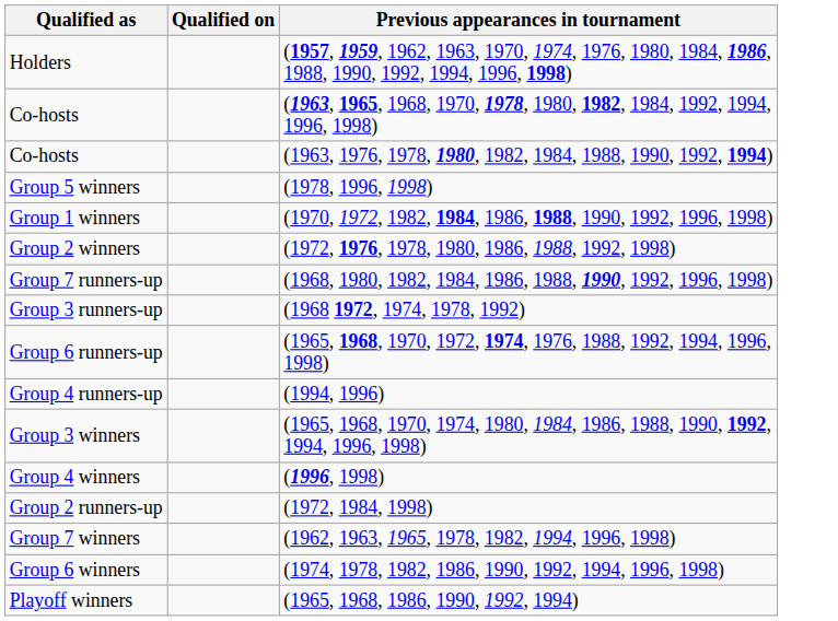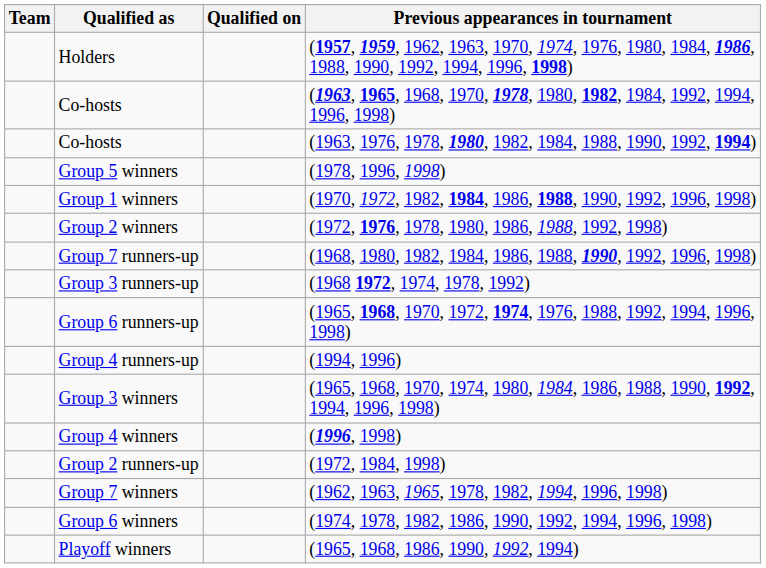 <table class="wikitable sortable" style="text-align:left;">
 <tr>
+<th>Team</th>
 <th>Qualified as</th>
 <th>Qualified on</th>
 <th>Previous appearances in tournament</th>
 </tr>
 <tr>
+<td></td>
 <td>Holders</td>
 <td></td>
 <td> (<strong><a href='#'>1957</a></strong>, <strong><em><a href='#'>1959</a></em></strong>, <a href='#'>1962</a>, <a href='#'>1963</a>, <a href='#'>1970</a>, <em><a href='#'>1974</a></em>, <a href='#'>1976</a>, <a href='#'>1980</a>, <a href='#'>1984</a>, <strong><em><a href='#'>1986</a></em></strong>,<br><a href='#'>1988</a>, <a href='#'>1990</a>, <a href='#'>1992</a>, <a href='#'>1994</a>, <a href='#'>1996</a>, <strong><a href='#'>1998</a></strong>)</td>
 </tr>
 <tr>
+<td></td>
 <td>Co-hosts</td>
 <td></td>
 <td> (<strong><em><a href='#'>1963</a></em></strong>, <strong><a href='#'>1965</a></strong>, <a href='#'>1968</a>, <a href='#'>1970</a>, <strong><em><a href='#'>1978</a></em></strong>, <a href='#'>1980</a>, <strong><a href='#'>1982</a></strong>, <a href='#'>1984</a>, <a href='#'>1992</a>, <a href='#'>1994</a>,<br><a href='#'>1996</a>, <a href='#'>1998</a>)</td>
 </tr>
 <tr>
+<td></td>
 <td>Co-hosts</td>
 <td></td>
 <td> (<a href='#'>1963</a>, <a href='#'>1976</a>, <a href='#'>1978</a>, <strong><em><a href='#'>1980</a></em></strong>, <a href='#'>1982</a>, <a href='#'>1984</a>, <a href='#'>1988</a>, <a href='#'>1990</a>, <a href='#'>1992</a>, <strong><a href='#'>1994</a></strong>)</td>
 </tr>
 <tr>
+<td></td>
 <td><a href='#'>Group 5</a> winners</td>
 <td></td>
 <td> (<a href='#'>1978</a>, <a href='#'>1996</a>, <em><a href='#'>1998</a></em>)</td>
 </tr>
 <tr>
+<td></td>
 <td><a href='#'>Group 1</a> winners</td>
 <td></td>
 <td> (<a href='#'>1970</a>, <em><a href='#'>1972</a></em>, <a href='#'>1982</a>, <strong><a href='#'>1984</a></strong>, <a href='#'>1986</a>, <strong><a href='#'>1988</a></strong>, <a href='#'>1990</a>, <a href='#'>1992</a>, <a href='#'>1996</a>, <a href='#'>1998</a>)</td>
 </tr>
 <tr>
+<td></td>
 <td><a href='#'>Group 2</a> winners</td>
 <td></td>
 <td> (<a href='#'>1972</a>, <strong><a href='#'>1976</a></strong>, <a href='#'>1978</a>, <a href='#'>1980</a>, <a href='#'>1986</a>, <em><a href='#'>1988</a></em>, <a href='#'>1992</a>, <a href='#'>1998</a>)</td>
 </tr>
 <tr>
+<td></td>
 <td><a href='#'>Group 7</a> runners-up</td>
 <td></td>
 <td> (<a href='#'>1968</a>, <a href='#'>1980</a>, <a href='#'>1982</a>, <a href='#'>1984</a>, <a href='#'>1986</a>, <a href='#'>1988</a>, <strong><em><a href='#'>1990</a></em></strong>, <a href='#'>1992</a>, <a href='#'>1996</a>, <a href='#'>1998</a>)</td>
 </tr>
 <tr>
+<td></td>
 <td><a href='#'>Group 3</a> runners-up</td>
 <td></td>
 <td> (<a href='#'>1968</a> <strong><a href='#'>1972</a></strong>, <a href='#'>1974</a>, <a href='#'>1978</a>, <a href='#'>1992</a>)</td>
 </tr>
 <tr>
+<td></td>
 <td><a href='#'>Group 6</a> runners-up</td>
 <td></td>
 <td> (<a href='#'>1965</a>, <strong><a href='#'>1968</a></strong>, <a href='#'>1970</a>, <a href='#'>1972</a>, <strong><a href='#'>1974</a></strong>, <a href='#'>1976</a>, <a href='#'>1988</a>, <a href='#'>1992</a>, <a href='#'>1994</a>, <a href='#'>1996</a>,<br><a href='#'>1998</a>)</td>
 </tr>
 <tr>
+<td></td>
 <td><a href='#'>Group 4</a> runners-up</td>
 <td></td>
 <td> (<a href='#'>1994</a>, <a href='#'>1996</a>)</td>
 </tr>
 <tr>
+<td></td>
 <td><a href='#'>Group 3</a> winners</td>
 <td></td>
 <td> (<a href='#'>1965</a>, <a href='#'>1968</a>, <a href='#'>1970</a>, <a href='#'>1974</a>, <a href='#'>1980</a>, <em><a href='#'>1984</a></em>, <a href='#'>1986</a>, <a href='#'>1988</a>, <a href='#'>1990</a>, <strong><a href='#'>1992</a></strong>,<br><a href='#'>1994</a>, <a href='#'>1996</a>, <a href='#'>1998</a>)</td>
 </tr>
 <tr>
+<td></td>
 <td><a href='#'>Group 4</a> winners</td>
 <td></td>
 <td> (<strong><em><a href='#'>1996</a></em></strong>, <a href='#'>1998</a>)</td>
 </tr>
 <tr>
+<td></td>
 <td><a href='#'>Group 2</a> runners-up</td>
 <td></td>
 <td> (<a href='#'>1972</a>, <a href='#'>1984</a>, <a href='#'>1998</a>)</td>
 </tr>
 <tr>
+<td></td>
 <td><a href='#'>Group 7</a> winners</td>
 <td></td>
 <td> (<a href='#'>1962</a>, <a href='#'>1963</a>, <em><a href='#'>1965</a></em>, <a href='#'>1978</a>, <a href='#'>1982</a>, <em><a href='#'>1994</a></em>, <a href='#'>1996</a>, <a href='#'>1998</a>)</td>
 </tr>
 <tr>
+<td></td>
 <td><a href='#'>Group 6</a> winners</td>
 <td></td>
 <td> (<a href='#'>1974</a>, <a href='#'>1978</a>, <a href='#'>1982</a>, <a href='#'>1986</a>, <a href='#'>1990</a>, <a href='#'>1992</a>, <a href='#'>1994</a>, <a href='#'>1996</a>, <a href='#'>1998</a>)</td>
 </tr>
 <tr>
+<td></td>
 <td><a href='#'>Playoff</a> winners</td>
 <td></td>
 <td> (<a href='#'>1965</a>, <a href='#'>1968</a>, <a href='#'>1986</a>, <a href='#'>1990</a>, <em><a href='#'>1992</a></em>, <a href='#'>1994</a>)</td>
 </tr>
 </table>
